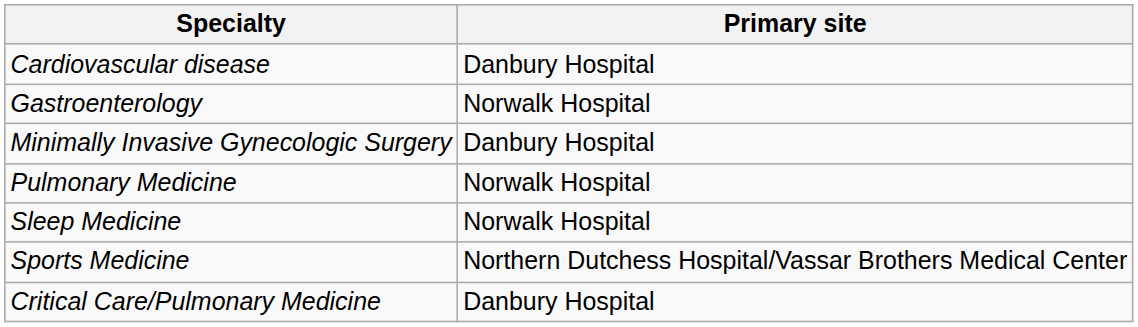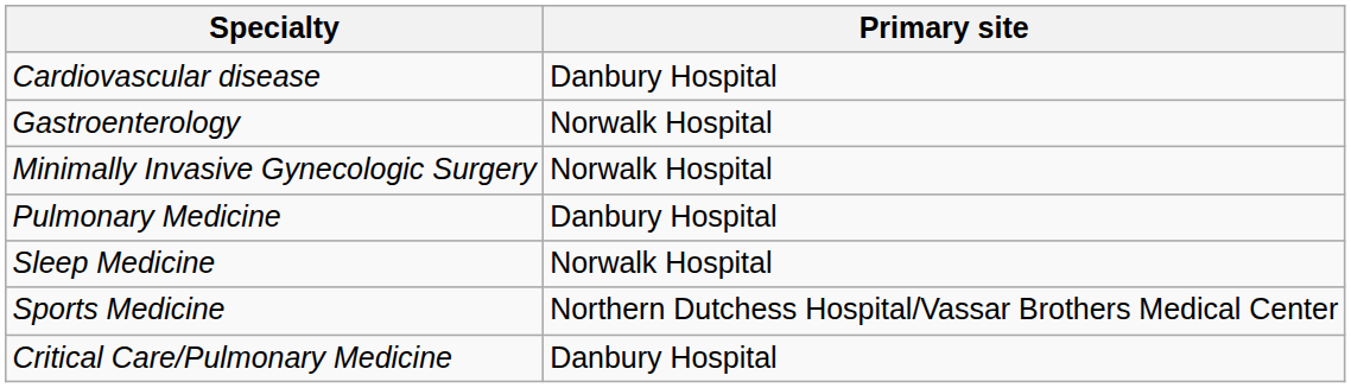 <table class="wikitable">
 <tr>
 <th>Specialty</th>
 <th>Primary site</th>
 </tr>
 <tr>
 <td><em>Cardiovascular disease</em></td>
 <td>Danbury Hospital</td>
 </tr>
 <tr>
 <td><em>Gastroenterology</em></td>
 <td>Norwalk Hospital</td>
 </tr>
 <tr>
 <td><em>Minimally Invasive Gynecologic Surgery</em></td>
-<td>Danbury Hospital</td>
+<td>Norwalk Hospital</td>
 </tr>
 <tr>
 <td><em>Pulmonary Medicine</em></td>
-<td>Norwalk Hospital</td>
+<td>Danbury Hospital</td>
 </tr>
 <tr>
 <td><em>Sleep Medicine</em></td>
 <td>Norwalk Hospital</td>
 </tr>
 <tr>
 <td><em>Sports Medicine</em></td>
 <td>Northern Dutchess Hospital/Vassar Brothers Medical Center</td>
 </tr>
 <tr>
 <td><em>Critical Care/Pulmonary Medicine</em></td>
 <td>Danbury Hospital</td>
 </tr>
 </table>
